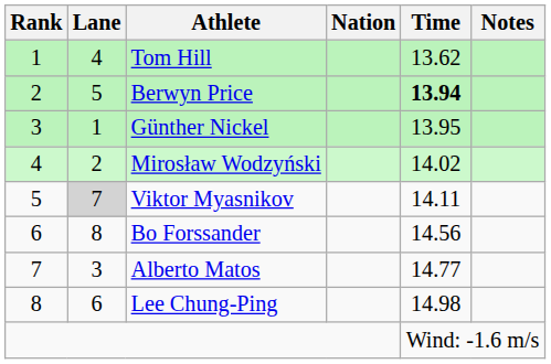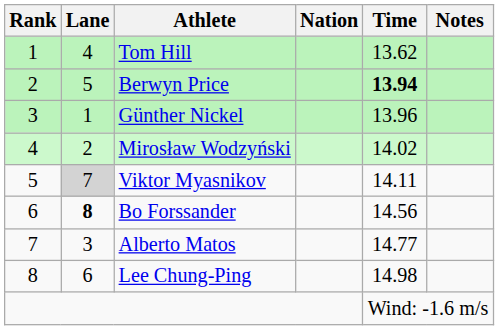 <table class="wikitable sortable" style="text-align:center">
 <tr>
 <th>Rank</th>
 <th>Lane</th>
 <th>Athlete</th>
 <th>Nation</th>
 <th>Time</th>
 <th>Notes</th>
 </tr>
 <tr bgcolor=bbf3bb>
 <td>1</td>
 <td>4</td>
 <td align=left><a href='#'>Tom Hill</a></td>
 <td align=left></td>
 <td>13.62</td>
 <td></td>
 </tr>
 <tr bgcolor=bbf3bb>
 <td>2</td>
 <td>5</td>
 <td align=left><a href='#'>Berwyn Price</a></td>
 <td align=left></td>
 <td><strong>13.94</strong></td>
 <td></td>
 </tr>
 <tr bgcolor=bbf3bb>
 <td>3</td>
 <td>1</td>
 <td align=left><a href='#'>Günther Nickel</a></td>
 <td align=left></td>
-<td>13.95</td>
+<td>13.96</td>
 <td></td>
 </tr>
 <tr bgcolor=ccf9cc>
 <td>4</td>
 <td>2</td>
 <td align=left><a href='#'>Mirosław Wodzyński</a></td>
 <td align=left></td>
 <td>14.02</td>
 <td></td>
 </tr>
 <tr>
 <td>5</td>
 <td style="background: lightgrey;">7</td>
 <td align=left><a href='#'>Viktor Myasnikov</a></td>
 <td align=left></td>
 <td>14.11</td>
 <td></td>
 </tr>
 <tr>
 <td>6</td>
-<td>8</td>
+<td><strong>8</strong></td>
 <td align=left><a href='#'>Bo Forssander</a></td>
 <td align=left></td>
 <td>14.56</td>
 <td></td>
 </tr>
 <tr>
 <td>7</td>
 <td>3</td>
 <td align=left><a href='#'>Alberto Matos</a></td>
 <td align=left></td>
 <td>14.77</td>
 <td></td>
 </tr>
 <tr>
 <td>8</td>
 <td>6</td>
 <td align=left><a href='#'>Lee Chung-Ping</a></td>
 <td align=left></td>
 <td>14.98</td>
 <td></td>
 </tr>
 <tr class="sortbottom">
 <td colspan=4></td>
 <td colspan="2" style="text-align:left;">Wind: -1.6 m/s</td>
 </tr>
 </table>
